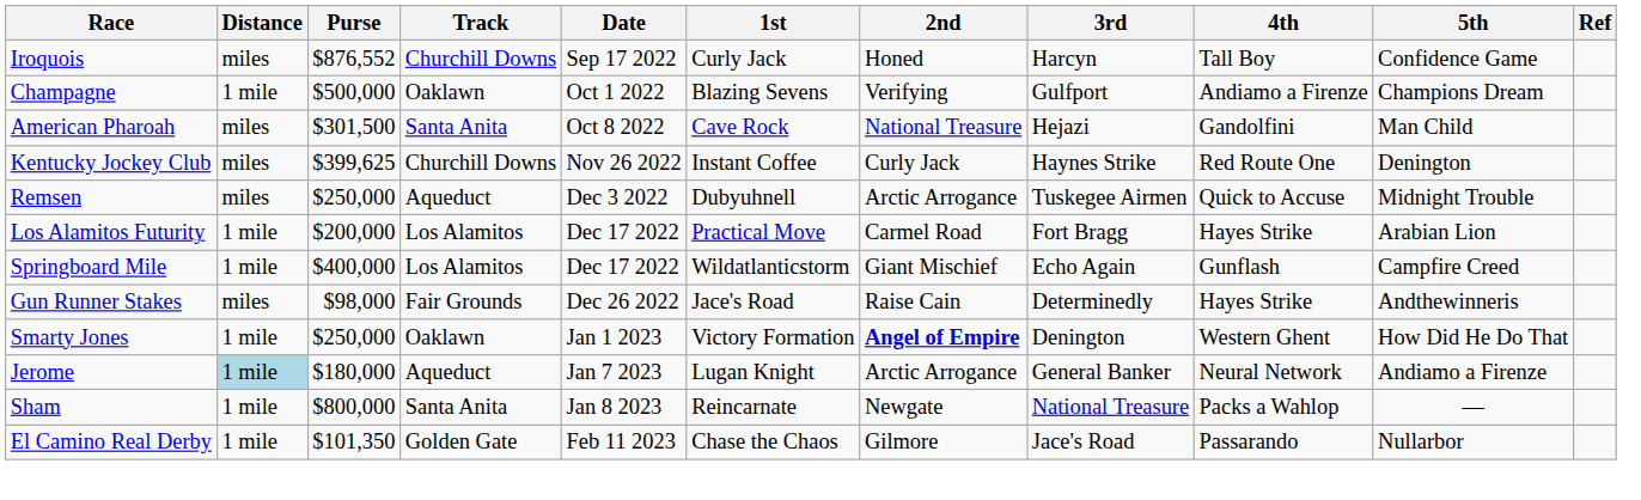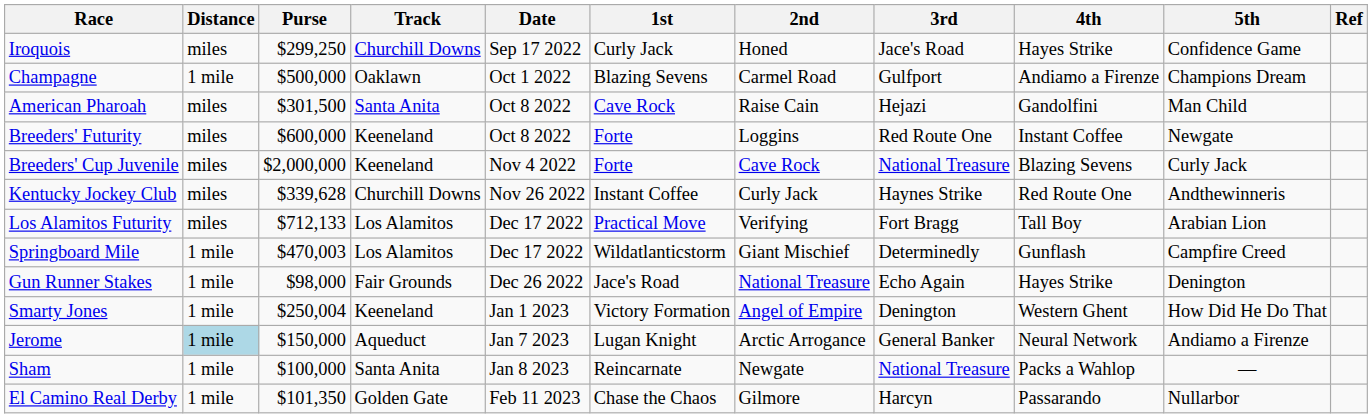 <table class="wikitable">
 <tr>
 <th>Race</th>
 <th>Distance</th>
 <th>Purse</th>
 <th>Track</th>
 <th>Date</th>
 <th>1st</th>
 <th>2nd</th>
 <th>3rd</th>
 <th>4th</th>
 <th>5th</th>
 <th>Ref</th>
 </tr>
 <tr>
 <td><a href='#'>Iroquois</a></td>
 <td> miles</td>
-<td style="text-align:right">$876,552</td>
+<td style="text-align:right">$299,250</td>
 <td><a href='#'>Churchill Downs</a></td>
 <td>Sep 17 2022</td>
 <td>Curly Jack</td>
 <td>Honed</td>
-<td>Harcyn</td>
-<td>Tall Boy</td>
+<td>Jace's Road</td>
+<td>Hayes Strike</td>
 <td>Confidence Game</td>
 <td></td>
 </tr>
 <tr>
 <td><a href='#'>Champagne</a></td>
 <td>1 mile</td>
 <td style="text-align:right">$500,000</td>
 <td>Oaklawn</td>
 <td>Oct 1 2022</td>
 <td>Blazing Sevens</td>
-<td>Verifying</td>
+<td>Carmel Road</td>
 <td>Gulfport</td>
 <td>Andiamo a Firenze</td>
 <td>Champions Dream</td>
 <td></td>
 </tr>
 <tr>
 <td><a href='#'>American Pharoah</a></td>
 <td> miles</td>
 <td style="text-align:right">$301,500</td>
 <td><a href='#'>Santa Anita</a></td>
 <td>Oct 8 2022</td>
 <td><a href='#'>Cave Rock</a></td>
-<td><a href='#'>National Treasure</a></td>
+<td>Raise Cain</td>
 <td>Hejazi</td>
 <td>Gandolfini</td>
 <td>Man Child</td>
 <td></td>
 </tr>
 <tr>
+<td><a href='#'>Breeders' Futurity</a></td>
+<td> miles</td>
+<td style="text-align:right">$600,000</td>
+<td>Keeneland</td>
+<td>Oct 8 2022</td>
+<td><a href='#'>Forte</a></td>
+<td>Loggins</td>
+<td>Red Route One</td>
+<td>Instant Coffee</td>
+<td>Newgate</td>
+<td></td>
+</tr>
+<tr>
+<td><a href='#'>Breeders' Cup Juvenile</a></td>
+<td> miles</td>
+<td style="text-align:right">$2,000,000</td>
+<td>Keeneland</td>
+<td>Nov 4 2022</td>
+<td><a href='#'>Forte</a></td>
+<td><a href='#'>Cave Rock</a></td>
+<td><a href='#'>National Treasure</a></td>
+<td>Blazing Sevens</td>
+<td>Curly Jack</td>
+<td></td>
+</tr>
+<tr>
 <td><a href='#'>Kentucky Jockey Club</a></td>
 <td> miles</td>
-<td style="text-align:right">$399,625</td>
+<td style="text-align:right">$339,628</td>
 <td>Churchill Downs</td>
 <td>Nov 26 2022</td>
 <td>Instant Coffee</td>
 <td>Curly Jack</td>
 <td>Haynes Strike</td>
 <td>Red Route One</td>
-<td>Denington</td>
-<td></td>
-</tr>
-<tr>
-<td><a href='#'>Remsen</a></td>
-<td> miles</td>
-<td style="text-align:right">$250,000</td>
-<td>Aqueduct</td>
-<td>Dec 3 2022</td>
-<td>Dubyuhnell</td>
-<td>Arctic Arrogance</td>
-<td>Tuskegee Airmen</td>
-<td>Quick to Accuse</td>
-<td>Midnight Trouble</td>
+<td>Andthewinneris</td>
 <td></td>
 </tr>
 <tr>
 <td><a href='#'>Los Alamitos Futurity</a></td>
-<td>1 mile</td>
-<td style="text-align:right">$200,000</td>
+<td> miles</td>
+<td style="text-align:right">$712,133</td>
 <td>Los Alamitos</td>
 <td>Dec 17 2022</td>
 <td><a href='#'>Practical Move</a></td>
-<td>Carmel Road</td>
+<td>Verifying</td>
 <td>Fort Bragg</td>
-<td>Hayes Strike</td>
+<td>Tall Boy</td>
 <td>Arabian Lion</td>
 <td></td>
 </tr>
 <tr>
 <td><a href='#'>Springboard Mile</a></td>
 <td>1 mile</td>
-<td style="text-align:right">$400,000</td>
+<td style="text-align:right">$470,003</td>
 <td>Los Alamitos</td>
 <td>Dec 17 2022</td>
 <td>Wildatlanticstorm</td>
 <td>Giant Mischief</td>
-<td>Echo Again</td>
+<td>Determinedly</td>
 <td>Gunflash</td>
 <td>Campfire Creed</td>
 <td></td>
 </tr>
 <tr>
 <td><a href='#'>Gun Runner Stakes</a></td>
-<td> miles</td>
+<td>1 mile</td>
 <td style="text-align:right">$98,000</td>
 <td>Fair Grounds</td>
 <td>Dec 26 2022</td>
 <td>Jace's Road</td>
-<td>Raise Cain</td>
-<td>Determinedly</td>
+<td><a href='#'>National Treasure</a></td>
+<td>Echo Again</td>
 <td>Hayes Strike</td>
-<td>Andthewinneris</td>
+<td>Denington</td>
 <td></td>
 </tr>
 <tr>
 <td><a href='#'>Smarty Jones</a></td>
 <td>1 mile</td>
-<td style="text-align:right">$250,000</td>
-<td>Oaklawn</td>
+<td style="text-align:right">$250,004</td>
+<td>Keeneland</td>
 <td>Jan 1 2023</td>
 <td>Victory Formation</td>
-<td><strong><a href='#'>Angel of Empire</a></strong></td>
+<td><a href='#'>Angel of Empire</a></td>
 <td>Denington</td>
 <td>Western Ghent</td>
 <td>How Did He Do That</td>
 <td></td>
 </tr>
 <tr>
 <td><a href='#'>Jerome</a></td>
 <td style="background: lightblue;">1 mile</td>
-<td style="text-align:right">$180,000</td>
+<td style="text-align:right">$150,000</td>
 <td>Aqueduct</td>
 <td>Jan 7 2023</td>
 <td>Lugan Knight</td>
 <td>Arctic Arrogance</td>
 <td>General Banker</td>
 <td>Neural Network</td>
 <td>Andiamo a Firenze</td>
 <td></td>
 </tr>
 <tr>
 <td><a href='#'>Sham</a></td>
 <td>1 mile</td>
-<td style="text-align:right">$800,000</td>
+<td style="text-align:right">$100,000</td>
 <td>Santa Anita</td>
 <td>Jan 8 2023</td>
 <td>Reincarnate</td>
 <td>Newgate</td>
 <td><a href='#'>National Treasure</a></td>
 <td>Packs a Wahlop</td>
 <td style="text-align:center">—</td>
 <td></td>
 </tr>
 <tr>
 <td><a href='#'>El Camino Real Derby</a></td>
 <td>1 mile</td>
 <td style="text-align:right">$101,350</td>
 <td>Golden Gate</td>
 <td>Feb 11 2023</td>
 <td>Chase the Chaos</td>
 <td>Gilmore</td>
-<td>Jace's Road</td>
+<td>Harcyn</td>
 <td>Passarando</td>
 <td>Nullarbor</td>
 <td></td>
 </tr>
 </table>
